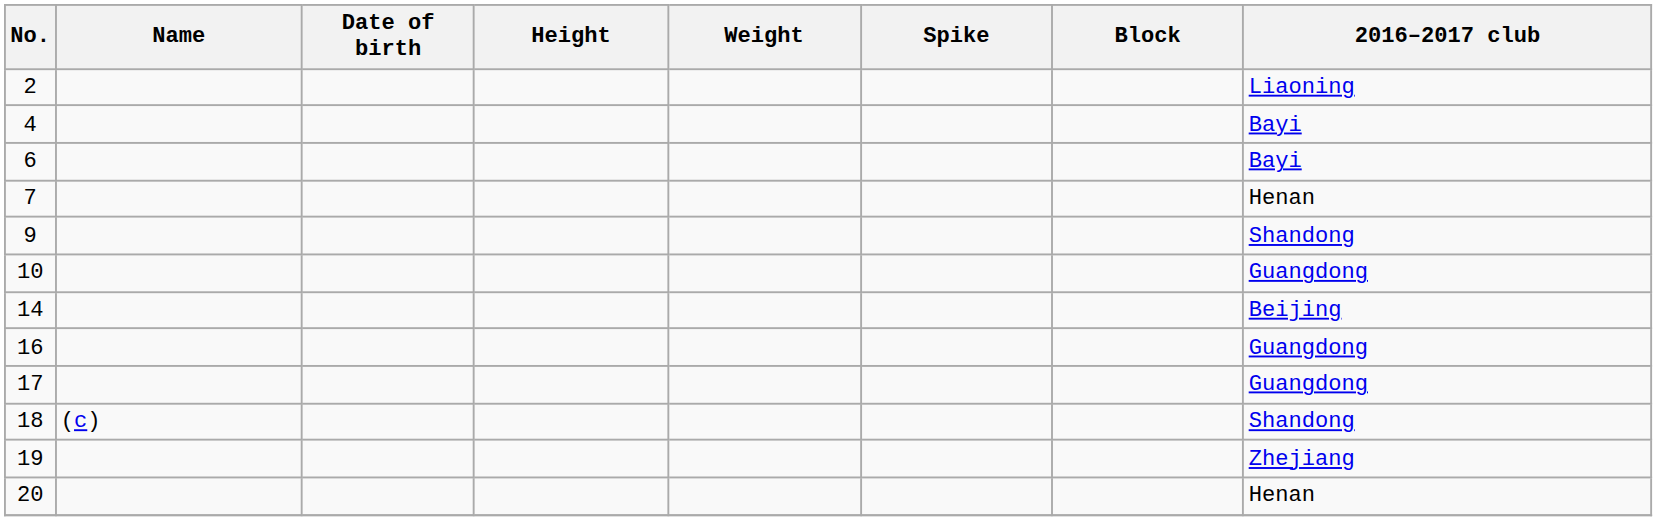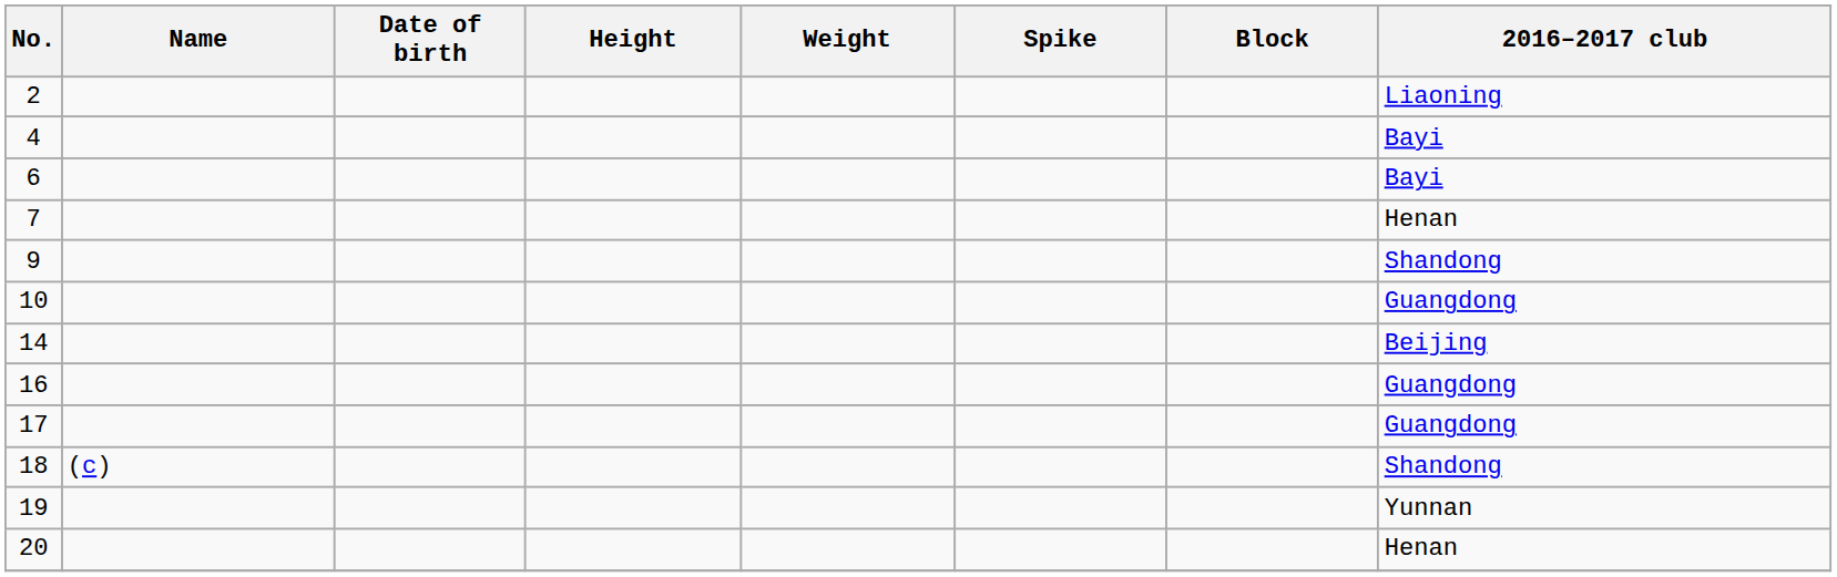 <table class="wikitable sortable" style="font-size:90%; text-align:center;">
 <tr>
 <th>No.</th>
 <th style="width:12em">Name</th>
 <th style="width:8em">Date of birth</th>
 <th style="width:9em">Height</th>
 <th style="width:9em">Weight</th>
 <th style="width:9em">Spike</th>
 <th style="width:9em">Block</th>
 <th style="width:20em">2016–2017 club</th>
 </tr>
 <tr>
 <td>2</td>
 <td align=left></td>
 <td align=right></td>
 <td></td>
 <td></td>
 <td></td>
 <td></td>
 <td align=left> <a href='#'>Liaoning</a></td>
 </tr>
 <tr>
 <td>4</td>
 <td align=left></td>
 <td align=right></td>
 <td></td>
 <td></td>
 <td></td>
 <td></td>
 <td align=left> <a href='#'>Bayi</a></td>
 </tr>
 <tr>
 <td>6</td>
 <td align=left></td>
 <td align=right></td>
 <td></td>
 <td></td>
 <td></td>
 <td></td>
 <td align=left> <a href='#'>Bayi</a></td>
 </tr>
 <tr>
 <td>7</td>
 <td align=left></td>
 <td align=right></td>
 <td></td>
 <td></td>
 <td></td>
 <td></td>
 <td align=left> Henan</td>
 </tr>
 <tr>
 <td>9</td>
 <td align=left></td>
 <td align=right></td>
 <td></td>
 <td></td>
 <td></td>
 <td></td>
 <td align=left> <a href='#'>Shandong</a></td>
 </tr>
 <tr>
 <td>10</td>
 <td align=left></td>
 <td align=right></td>
 <td></td>
 <td></td>
 <td></td>
 <td></td>
 <td align=left> <a href='#'>Guangdong</a></td>
 </tr>
 <tr>
 <td>14</td>
 <td align=left></td>
 <td align=right></td>
 <td></td>
 <td></td>
 <td></td>
 <td></td>
 <td align=left> <a href='#'>Beijing</a></td>
 </tr>
 <tr>
 <td>16</td>
 <td align=left></td>
 <td align=right></td>
 <td></td>
 <td></td>
 <td></td>
 <td></td>
 <td align=left> <a href='#'>Guangdong</a></td>
 </tr>
 <tr>
 <td>17</td>
 <td align=left></td>
 <td align=right></td>
 <td></td>
 <td></td>
 <td></td>
 <td></td>
 <td align=left> <a href='#'>Guangdong</a></td>
 </tr>
 <tr>
 <td>18</td>
 <td align=left> (<a href='#'>c</a>)</td>
 <td align=right></td>
 <td></td>
 <td></td>
 <td></td>
 <td></td>
 <td align=left> <a href='#'>Shandong</a></td>
 </tr>
 <tr>
 <td>19</td>
 <td align=left></td>
 <td align=right></td>
 <td></td>
 <td></td>
 <td></td>
 <td></td>
-<td align=left> <a href='#'>Zhejiang</a></td>
+<td align=left> Yunnan</td>
 </tr>
 <tr>
 <td>20</td>
 <td align=left></td>
 <td align=right></td>
 <td></td>
 <td></td>
 <td></td>
 <td></td>
 <td align=left> Henan</td>
 </tr>
 <tr>
 </tr>
 </table>
